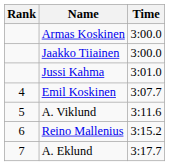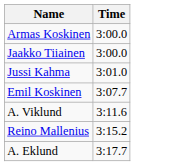 <table class="wikitable" style="text-align:center">
 <tr>
-<th>Rank</th>
 <th>Name</th>
 <th>Time</th>
 </tr>
 <tr>
-<td></td>
 <td align=left><a href='#'>Armas Koskinen</a></td>
 <td>3:00.0</td>
 </tr>
 <tr>
-<td></td>
 <td align=left><a href='#'>Jaakko Tiiainen</a></td>
 <td>3:00.0</td>
 </tr>
 <tr>
-<td></td>
 <td align=left><a href='#'>Jussi Kahma</a></td>
 <td>3:01.0</td>
 </tr>
 <tr>
-<td>4</td>
 <td align=left><a href='#'>Emil Koskinen</a></td>
 <td>3:07.7</td>
 </tr>
 <tr>
-<td>5</td>
 <td align=left>A. Viklund</td>
 <td>3:11.6</td>
 </tr>
 <tr>
-<td>6</td>
 <td align=left><a href='#'>Reino Mallenius</a></td>
 <td>3:15.2</td>
 </tr>
 <tr>
-<td>7</td>
 <td align=left>A. Eklund</td>
 <td>3:17.7</td>
 </tr>
 </table>
